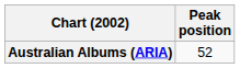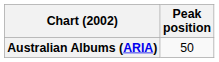 <table class="wikitable plainrowheaders" style="text-align:center">
 <tr>
 <th scope="col">Chart (2002)</th>
 <th scope="col">Peak<br>position</th>
 </tr>
 <tr>
 <th scope="row">Australian Albums (<a href='#'>ARIA</a>)</th>
-<td>52</td>
+<td>50</td>
 </tr>
 </table>
